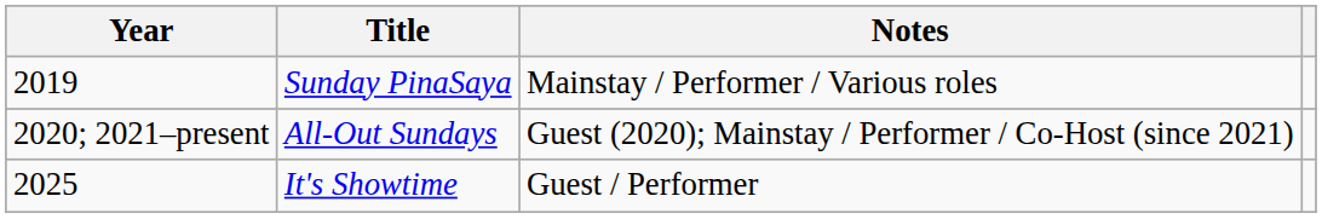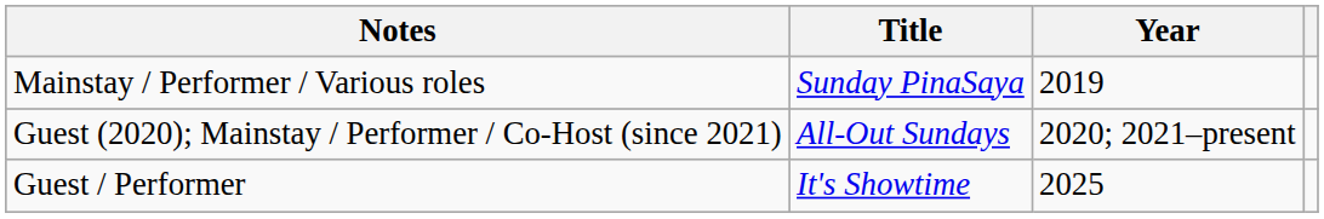 <table class="wikitable">
 <tr>
+<th>Notes</th>
+<th>Title</th>
 <th>Year</th>
-<th>Title</th>
-<th>Notes</th>
 <th></th>
 </tr>
 <tr>
+<td>Mainstay / Performer / Various roles</td>
+<td><em><a href='#'>Sunday PinaSaya</a></em></td>
 <td>2019</td>
-<td><em><a href='#'>Sunday PinaSaya</a></em></td>
-<td>Mainstay / Performer / Various roles</td>
 <td></td>
 </tr>
 <tr>
+<td>Guest (2020); Mainstay / Performer / Co-Host (since 2021)</td>
+<td><em><a href='#'>All-Out Sundays</a></em></td>
 <td>2020; 2021–present</td>
-<td><em><a href='#'>All-Out Sundays</a></em></td>
-<td>Guest (2020); Mainstay / Performer / Co-Host (since 2021)</td>
 <td></td>
 </tr>
 <tr>
+<td>Guest / Performer</td>
+<td><em><a href='#'>It's Showtime</a></em></td>
 <td>2025</td>
-<td><em><a href='#'>It's Showtime</a></em></td>
-<td>Guest / Performer</td>
 <td></td>
 </tr>
 </table>
